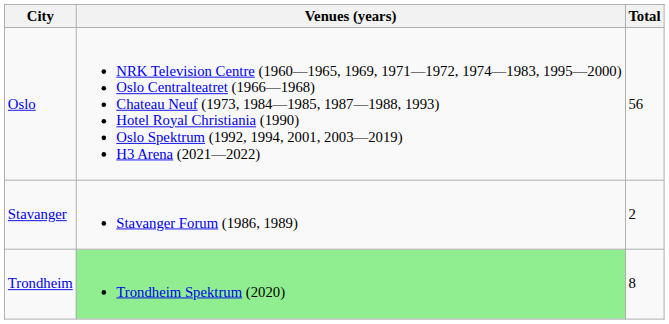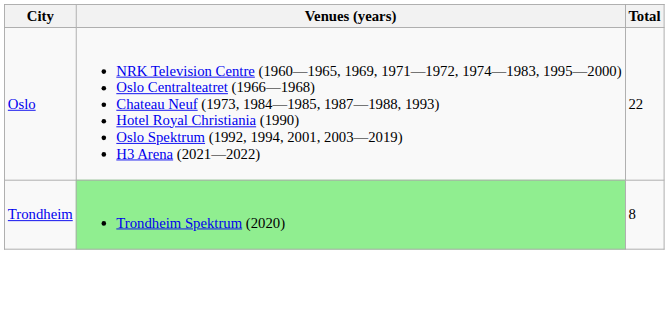 <table class="wikitable">
 <tr>
 <th>City</th>
 <th>Venues (years)</th>
 <th>Total</th>
 </tr>
 <tr>
 <td><a href='#'>Oslo</a></td>
 <td><br><ul><li><a href='#'>NRK Television Centre</a> (1960—1965, 1969, 1971—1972, 1974—1983, 1995—2000)</li><li><a href='#'>Oslo Centralteatret</a> (1966—1968)</li><li><a href='#'>Chateau Neuf</a> (1973, 1984—1985, 1987—1988, 1993)</li><li><a href='#'>Hotel Royal Christiania</a> (1990)</li><li><a href='#'>Oslo Spektrum</a> (1992, 1994, 2001, 2003—2019)</li><li><a href='#'>H3 Arena</a> (2021—2022)</li></ul></td>
-<td>56</td>
-</tr>
-<tr>
-<td><a href='#'>Stavanger</a></td>
-<td><br><ul><li><a href='#'>Stavanger Forum</a> (1986, 1989)</li></ul></td>
-<td>2</td>
+<td>22</td>
 </tr>
 <tr>
 <td><a href='#'>Trondheim</a></td>
 <td style="background: lightgreen;"><br><ul><li><a href='#'>Trondheim Spektrum</a> (2020)</li></ul></td>
 <td>8</td>
 </tr>
 </table>
